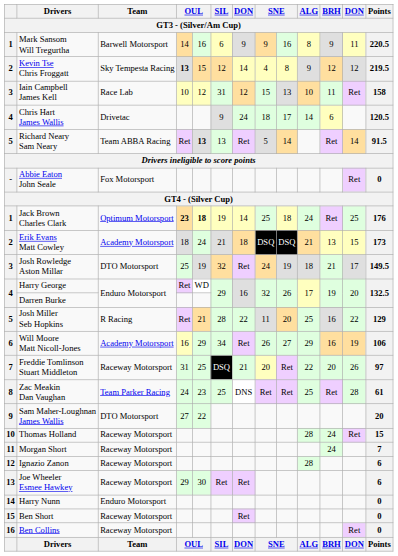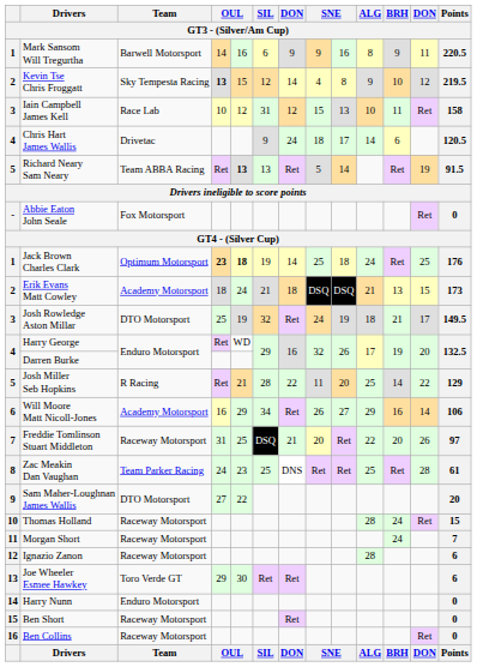 <table class="wikitable" style="font-size:85%; text-align:center">
 <tr>
 <th></th>
 <th>Drivers</th>
 <th>Team</th>
 <th colspan="2"><a href='#'>OUL</a></th>
 <th><a href='#'>SIL</a></th>
 <th><a href='#'>DON</a></th>
 <th colspan="2"><a href='#'>SNE</a></th>
 <th><a href='#'>ALG</a></th>
 <th><a href='#'>BRH</a></th>
 <th><a href='#'>DON</a></th>
 <th>Points</th>
 </tr>
 <tr>
 <th colspan="13">GT3 - (Silver/Am Cup)</th>
 </tr>
 <tr>
 <th>1</th>
 <td align="left"> Mark Sansom<br> Will Tregurtha</td>
 <td align="left"> Barwell Motorsport</td>
 <td style="background:#ffdf9f;">14</td>
 <td style="background:#dfffdf;">16</td>
 <td style="background:#ffffbf;">6</td>
 <td style="background:#dfdfdf;">9</td>
 <td style="background:#ffdf9f;">9</td>
 <td style="background:#dfffdf;">16</td>
 <td style="background:#ffffbf;">8</td>
 <td style="background:#dfdfdf;">9</td>
 <td style="background:#ffffbf;">11</td>
 <th>220.5</th>
 </tr>
 <tr>
 <th>2</th>
 <td align="left"> <a href='#'>Kevin Tse</a><br> Chris Froggatt</td>
 <td align="left"> Sky Tempesta Racing</td>
 <td style="background:#dfdfdf;"><strong>13</strong></td>
 <td style="background:#ffdf9f;">15</td>
 <td style="background:#ffdf9f;">12</td>
 <td style="background:#ffffbf;">14</td>
 <td style="background:#ffffbf;">4</td>
 <td style="background:#ffffbf;">8</td>
 <td style="background:#dfdfdf;">9</td>
-<td style="background:#ffdf9f;">12</td>
+<td style="background:#ffdf9f;">10</td>
 <td style="background:#dfdfdf;">12</td>
 <th>219.5</th>
 </tr>
 <tr>
 <th>3</th>
 <td align="left"> Iain Campbell<br> James Kell</td>
 <td align="left"> Race Lab</td>
 <td style="background:#ffffbf;">10</td>
 <td style="background:#ffffbf;">12</td>
 <td style="background:#dfffdf;">31</td>
 <td style="background:#ffdf9f;">12</td>
 <td style="background:#dfffdf;">15</td>
 <td style="background:#dfdfdf;">13</td>
 <td style="background:#ffdf9f;">10</td>
 <td style="background:#dfffdf;">11</td>
 <td style="background:#efcfff;">Ret</td>
 <th>158</th>
 </tr>
 <tr>
 <th>4</th>
 <td align="left"> Chris Hart<br> <a href='#'>James Wallis</a></td>
 <td align="left"> Drivetac</td>
 <td></td>
 <td></td>
 <td style="background:#dfdfdf;">9</td>
 <td style="background:#dfffdf;">24</td>
 <td style="background:#dfffdf;">18</td>
 <td style="background:#dfffdf;">17</td>
 <td style="background:#dfffdf;">14</td>
 <td style="background:#ffffbf;">6</td>
 <td></td>
 <th>120.5</th>
 </tr>
 <tr>
 <th>5</th>
 <td align="left"> Richard Neary<br> Sam Neary</td>
 <td align="left"> Team ABBA Racing</td>
 <td style="background:#efcfff;">Ret</td>
 <td style="background:#dfdfdf;"><strong>13</strong></td>
 <td style="background:#dfffdf;">13</td>
 <td style="background:#efcfff;">Ret</td>
 <td style="background:#dfdfdf;">5</td>
 <td style="background:#ffdf9f;">14</td>
 <td></td>
 <td style="background:#efcfff;">Ret</td>
-<td style="background:#ffdf9f;">14</td>
+<td style="background:#ffdf9f;">19</td>
 <th>91.5</th>
 </tr>
 <tr>
 <th colspan="13"><em>Drivers ineligible to score points</em></th>
 </tr>
 <tr>
 <th>-</th>
 <td align="left"> <a href='#'>Abbie Eaton</a><br> John Seale</td>
 <td align="left"> Fox Motorsport</td>
 <td></td>
 <td></td>
 <td></td>
 <td></td>
 <td></td>
 <td></td>
 <td></td>
 <td></td>
 <td style="background:#efcfff;">Ret</td>
 <th>0</th>
 </tr>
 <tr>
 <th colspan="13">GT4 - (Silver Cup)</th>
 </tr>
 <tr>
 <th>1</th>
 <td align="left"> Jack Brown<br> Charles Clark</td>
 <td align="left"> <a href='#'>Optimum Motorsport</a></td>
 <td style="background:#ffdf9f;"><strong>23</strong></td>
 <td style="background:#ffffbf;"><strong>18</strong></td>
 <td style="background:#ffffbf;">19</td>
 <td style="background:#ffffbf;">14</td>
 <td style="background:#dfffdf;">25</td>
 <td style="background:#ffffbf;">18</td>
 <td style="background:#dfffdf;">24</td>
 <td style="background:#efcfff;">Ret</td>
 <td style="background:#dfffdf;">25</td>
 <th>176</th>
 </tr>
 <tr>
 <th>2</th>
 <td align="left"> <a href='#'>Erik Evans</a><br> Matt Cowley</td>
 <td align="left"> <a href='#'>Academy Motorsport</a></td>
 <td style="background:#dfdfdf;">18</td>
 <td style="background:#dfffdf;">24</td>
 <td style="background:#dfdfdf;">21</td>
 <td style="background:#ffdf9f;">18</td>
 <td style="background-color:#000000; color:white">DSQ</td>
 <td style="background-color:#000000; color:white">DSQ</td>
 <td style="background:#ffdf9f;">21</td>
 <td style="background:#ffffbf;">13</td>
 <td style="background:#ffffbf;">15</td>
 <th>173</th>
 </tr>
 <tr>
 <th>3</th>
 <td align="left"> Josh Rowledge<br> Aston Millar</td>
 <td align="left"> DTO Motorsport</td>
 <td style="background:#dfffdf;">25</td>
 <td style="background:#dfdfdf;">19</td>
 <td style="background:#ffdf9f;">32</td>
 <td style="background:#efcfff;">Ret</td>
 <td style="background:#ffdf9f;">24</td>
 <td style="background:#dfdfdf;">19</td>
 <td style="background:#dfdfdf;">18</td>
 <td style="background:#dfffdf;">21</td>
 <td style="background:#dfdfdf;">17</td>
 <th>149.5</th>
 </tr>
 <tr>
 <th rowspan="2">4</th>
 <td align="left"> Harry George</td>
 <td rowspan="2" align="left"> Enduro Motorsport</td>
 <td style="background:#efcfff;">Ret</td>
 <td style="background:#ffffff;">WD</td>
 <td rowspan="2" style="background:#dfffdf;">29</td>
 <td rowspan="2" style="background:#dfdfdf;">16</td>
 <td rowspan="2" style="background:#dfffdf;">32</td>
 <td rowspan="2" style="background:#dfffdf;">26</td>
 <td rowspan="2" style="background:#ffffbf;">17</td>
 <td rowspan="2" style="background:#dfffdf;">19</td>
 <td rowspan="2" style="background:#dfffdf;">20</td>
 <th rowspan="2">132.5</th>
 </tr>
 <tr>
 <td align="left"> Darren Burke</td>
 <td></td>
 <td></td>
 </tr>
 <tr>
 <th>5</th>
 <td align="left"> Josh Miller<br> Seb Hopkins</td>
 <td align="left"> R Racing</td>
 <td style="background:#efcfff;">Ret</td>
 <td style="background:#ffdf9f;">21</td>
 <td style="background:#dfffdf;">28</td>
 <td style="background:#dfffdf;">22</td>
 <td style="background:#dfdfdf;">11</td>
 <td style="background:#ffdf9f;">20</td>
 <td style="background:#dfffdf;">25</td>
-<td style="background:#dfdfdf;">16</td>
+<td style="background:#dfdfdf;">14</td>
 <td style="background:#dfffdf;">22</td>
 <th>129</th>
 </tr>
 <tr>
 <th>6</th>
 <td align="left"> Will Moore<br> Matt Nicoll-Jones</td>
 <td align="left"> <a href='#'>Academy Motorsport</a></td>
 <td style="background:#ffffbf;">16</td>
 <td style="background:#dfffdf;">29</td>
 <td style="background:#dfffdf;">34</td>
 <td style="background:#efcfff;">Ret</td>
 <td style="background:#dfffdf;">26</td>
 <td style="background:#dfffdf;">27</td>
 <td style="background:#dfffdf;">29</td>
 <td style="background:#ffdf9f;">16</td>
-<td style="background:#ffdf9f;">19</td>
+<td style="background:#ffdf9f;">14</td>
 <th>106</th>
 </tr>
 <tr>
 <th>7</th>
 <td align="left"> Freddie Tomlinson<br> Stuart Middleton</td>
 <td align="left"> Raceway Motorsport</td>
 <td style="background:#dfffdf;">31</td>
 <td style="background:#dfffdf;">25</td>
 <td style="background-color:#000000; color:white">DSQ</td>
 <td style="background:#dfffdf;">21</td>
 <td style="background:#ffffbf;">20</td>
 <td style="background:#efcfff;">Ret</td>
 <td style="background:#dfffdf;">22</td>
 <td style="background:#dfffdf;">20</td>
 <td style="background:#dfffdf;">26</td>
 <th>97</th>
 </tr>
 <tr>
 <th>8</th>
 <td align="left"> Zac Meakin<br> Dan Vaughan</td>
 <td align="left"> <a href='#'>Team Parker Racing</a></td>
 <td style="background:#dfffdf;">24</td>
 <td style="background:#dfffdf;">23</td>
 <td style="background:#dfffdf;">25</td>
 <td style="background:#ffffff;">DNS</td>
 <td style="background:#efcfff;">Ret</td>
 <td style="background:#efcfff;">Ret</td>
 <td style="background:#dfffdf;">25</td>
 <td style="background:#efcfff;">Ret</td>
 <td style="background:#dfffdf;">28</td>
 <th>61</th>
 </tr>
 <tr>
 <th>9</th>
 <td align="left"> Sam Maher-Loughnan<br> <a href='#'>James Wallis</a></td>
 <td align="left"> DTO Motorsport</td>
 <td style="background:#dfffdf;">27</td>
 <td style="background:#dfffdf;">22</td>
 <td></td>
 <td></td>
 <td></td>
 <td></td>
 <td></td>
 <td></td>
 <td></td>
 <th>20</th>
 </tr>
 <tr>
 <th>10</th>
 <td align="left"> Thomas Holland</td>
 <td align="left"> Raceway Motorsport</td>
 <td></td>
 <td></td>
 <td></td>
 <td></td>
 <td></td>
 <td></td>
 <td style="background:#dfffdf;">28</td>
 <td style="background:#dfffdf;">24</td>
 <td style="background:#efcfff;">Ret</td>
 <th>15</th>
 </tr>
 <tr>
 <th>11</th>
 <td align="left"> Morgan Short</td>
 <td align="left"> Raceway Motorsport</td>
 <td></td>
 <td></td>
 <td></td>
 <td></td>
 <td></td>
 <td></td>
 <td></td>
 <td style="background:#dfffdf;">24</td>
 <td></td>
 <th>7</th>
 </tr>
 <tr>
 <th>12</th>
 <td align="left"> Ignazio Zanon</td>
 <td align="left"> Raceway Motorsport</td>
 <td></td>
 <td></td>
 <td></td>
 <td></td>
 <td></td>
 <td></td>
 <td style="background:#dfffdf;">28</td>
 <td></td>
 <td></td>
 <th>6</th>
 </tr>
 <tr>
 <th>13</th>
 <td align="left"> Joe Wheeler<br> <a href='#'>Esmee Hawkey</a></td>
-<td align="left"> Raceway Motorsport</td>
+<td align="left"> Toro Verde GT</td>
 <td style="background:#dfffdf;">29</td>
 <td style="background:#dfffdf;">30</td>
 <td style="background:#efcfff;">Ret</td>
 <td style="background:#efcfff;">Ret</td>
 <td></td>
 <td></td>
 <td></td>
 <td></td>
 <td></td>
 <th>6</th>
 </tr>
 <tr>
 <th>14</th>
 <td align="left"> Harry Nunn</td>
 <td align="left"> Enduro Motorsport</td>
 <td></td>
 <td></td>
 <td></td>
 <td></td>
 <td></td>
 <td></td>
 <td></td>
 <td></td>
 <td></td>
 <th>0</th>
 </tr>
 <tr>
 <th>15</th>
 <td align="left"> Ben Short</td>
 <td align="left"> Raceway Motorsport</td>
 <td></td>
 <td></td>
 <td></td>
 <td style="background:#efcfff;">Ret</td>
 <td></td>
 <td></td>
 <td></td>
 <td></td>
 <td></td>
 <th>0</th>
 </tr>
 <tr>
 <th>16</th>
 <td align="left"> <a href='#'>Ben Collins</a></td>
 <td align="left"> Raceway Motorsport</td>
 <td></td>
 <td></td>
 <td></td>
 <td></td>
 <td></td>
 <td></td>
 <td></td>
 <td></td>
 <td style="background:#efcfff;">Ret</td>
 <th>0</th>
 </tr>
 <tr>
 <th></th>
 <th>Drivers</th>
 <th>Team</th>
 <th colspan="2"><a href='#'>OUL</a></th>
 <th><a href='#'>SIL</a></th>
 <th><a href='#'>DON</a></th>
 <th colspan="2"><a href='#'>SNE</a></th>
 <th><a href='#'>ALG</a></th>
 <th><a href='#'>BRH</a></th>
 <th><a href='#'>DON</a></th>
 <th>Points</th>
 </tr>
 </table>
